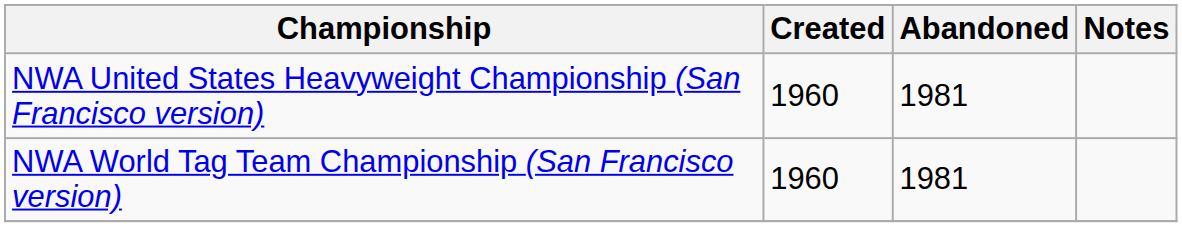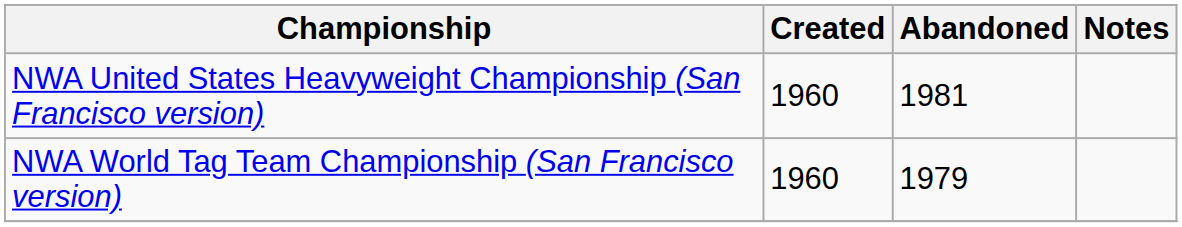 <table class="wikitable">
 <tr>
 <th>Championship</th>
 <th>Created</th>
 <th>Abandoned</th>
 <th>Notes</th>
 </tr>
 <tr>
 <td><a href='#'>NWA United States Heavyweight Championship <em>(San Francisco version)</em></a></td>
 <td>1960</td>
 <td>1981</td>
 <td></td>
 </tr>
 <tr>
 <td><a href='#'>NWA World Tag Team Championship <em>(San Francisco version)</em></a></td>
 <td>1960</td>
-<td>1981</td>
+<td>1979</td>
 <td></td>
 </tr>
 <tr>
 </tr>
 </table>
